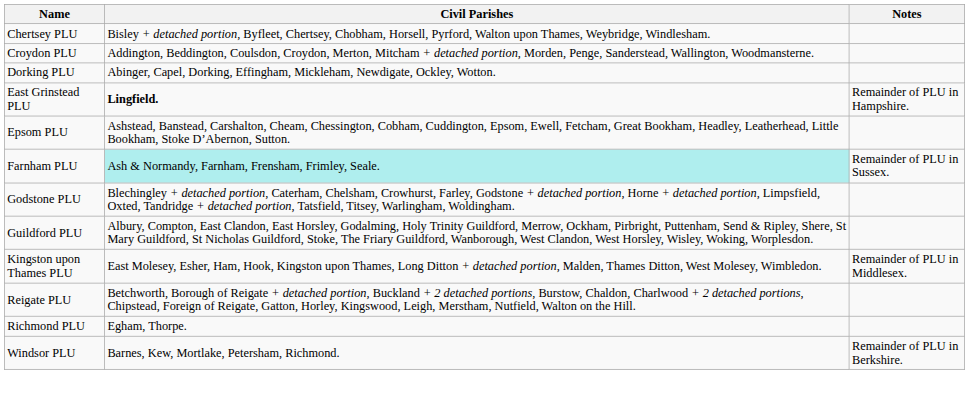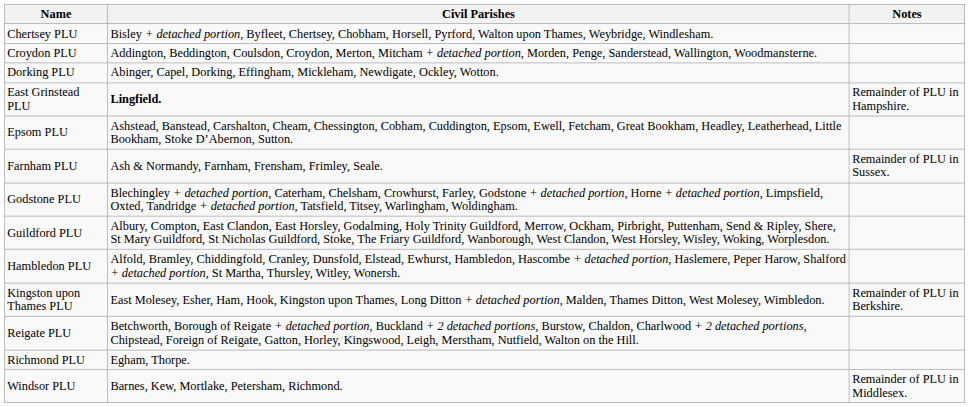 <table class="wikitable">
 <tr>
 <th>Name</th>
 <th>Civil Parishes</th>
 <th>Notes</th>
 </tr>
 <tr>
 <td>Chertsey PLU</td>
 <td>Bisley <em>+ detached portion</em>, Byfleet, Chertsey, Chobham, Horsell, Pyrford, Walton upon Thames, Weybridge, Windlesham.</td>
 <td></td>
 </tr>
 <tr>
 <td>Croydon PLU</td>
 <td>Addington, Beddington, Coulsdon, Croydon, Merton, Mitcham <em>+ detached portion</em>, Morden, Penge, Sanderstead, Wallington, Woodmansterne.</td>
 <td></td>
 </tr>
 <tr>
 <td>Dorking PLU</td>
 <td>Abinger, Capel, Dorking, Effingham, Mickleham, Newdigate, Ockley, Wotton.</td>
 <td></td>
 </tr>
 <tr>
 <td>East Grinstead PLU</td>
 <td><strong>Lingfield.</strong></td>
 <td>Remainder of PLU in Hampshire.</td>
 </tr>
 <tr>
 <td>Epsom PLU</td>
 <td>Ashstead, Banstead, Carshalton, Cheam, Chessington, Cobham, Cuddington, Epsom, Ewell, Fetcham, Great Bookham, Headley, Leatherhead, Little Bookham, Stoke D’Abernon, Sutton.</td>
 <td></td>
 </tr>
 <tr>
 <td>Farnham PLU</td>
-<td style="background: paleturquoise;">Ash & Normandy, Farnham, Frensham, Frimley, Seale.</td>
+<td>Ash & Normandy, Farnham, Frensham, Frimley, Seale.</td>
 <td>Remainder of PLU in Sussex.</td>
 </tr>
 <tr>
 <td>Godstone PLU</td>
 <td>Blechingley <em>+ detached portion</em>, Caterham, Chelsham, Crowhurst, Farley, Godstone <em>+ detached portion</em>, Horne <em>+ detached portion</em>, Limpsfield, Oxted, Tandridge <em>+ detached portion</em>, Tatsfield, Titsey, Warlingham, Woldingham.</td>
 <td></td>
 </tr>
 <tr>
 <td>Guildford PLU</td>
 <td>Albury, Compton, East Clandon, East Horsley, Godalming, Holy Trinity Guildford, Merrow, Ockham, Pirbright, Puttenham, Send & Ripley, Shere, St Mary Guildford, St Nicholas Guildford, Stoke, The Friary Guildford, Wanborough, West Clandon, West Horsley, Wisley, Woking, Worplesdon.</td>
 <td></td>
 </tr>
 <tr>
+<td>Hambledon PLU</td>
+<td>Alfold, Bramley, Chiddingfold, Cranley, Dunsfold, Elstead, Ewhurst, Hambledon, Hascombe <em>+ detached portion</em>, Haslemere, Peper Harow, Shalford <em>+ detached portion</em>, St Martha, Thursley, Witley, Wonersh.</td>
+<td></td>
+</tr>
+<tr>
 <td>Kingston upon Thames PLU</td>
 <td>East Molesey, Esher, Ham, Hook, Kingston upon Thames, Long Ditton <em>+ detached portion</em>, Malden, Thames Ditton, West Molesey, Wimbledon.</td>
-<td>Remainder of PLU in Middlesex.</td>
+<td>Remainder of PLU in Berkshire.</td>
 </tr>
 <tr>
 <td>Reigate PLU</td>
 <td>Betchworth, Borough of Reigate <em>+ detached portion</em>, Buckland <em>+ 2 detached portions</em>, Burstow, Chaldon, Charlwood <em>+ 2 detached portions</em>, Chipstead, Foreign of Reigate, Gatton, Horley, Kingswood, Leigh, Merstham, Nutfield, Walton on the Hill.</td>
 <td></td>
 </tr>
 <tr>
 <td>Richmond PLU</td>
 <td>Egham, Thorpe.</td>
 <td></td>
 </tr>
 <tr>
 <td>Windsor PLU</td>
 <td>Barnes, Kew, Mortlake, Petersham, Richmond.</td>
-<td>Remainder of PLU in Berkshire.</td>
+<td>Remainder of PLU in Middlesex.</td>
 </tr>
 </table>
